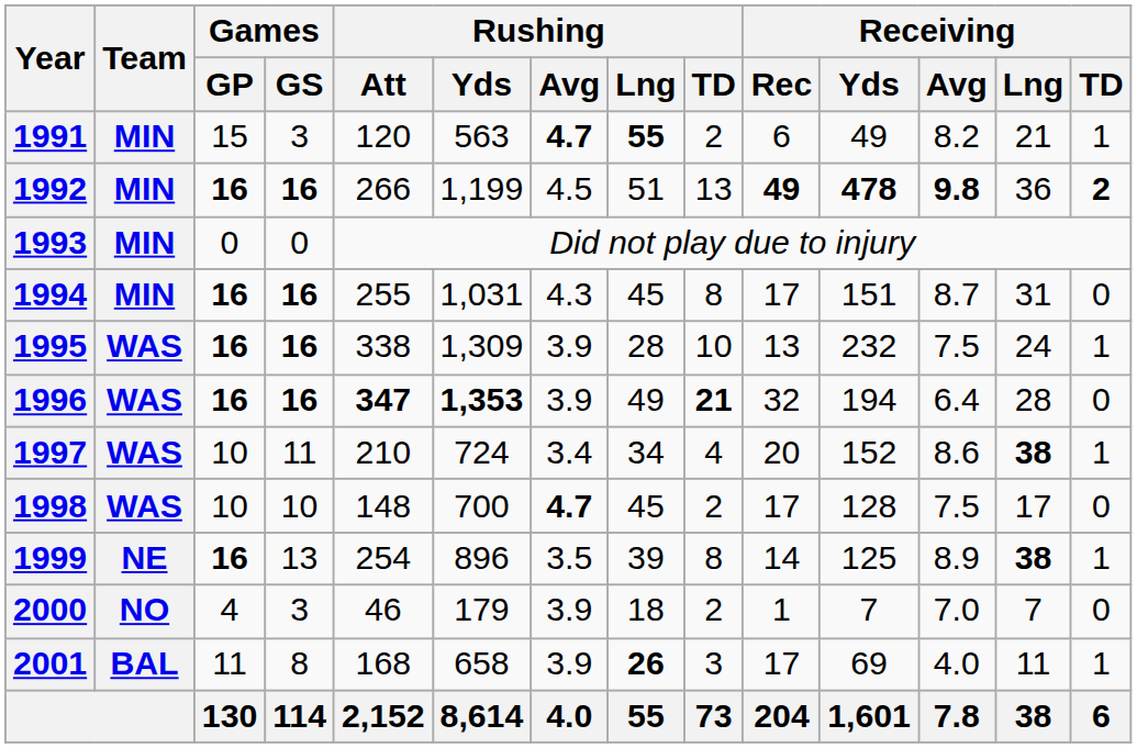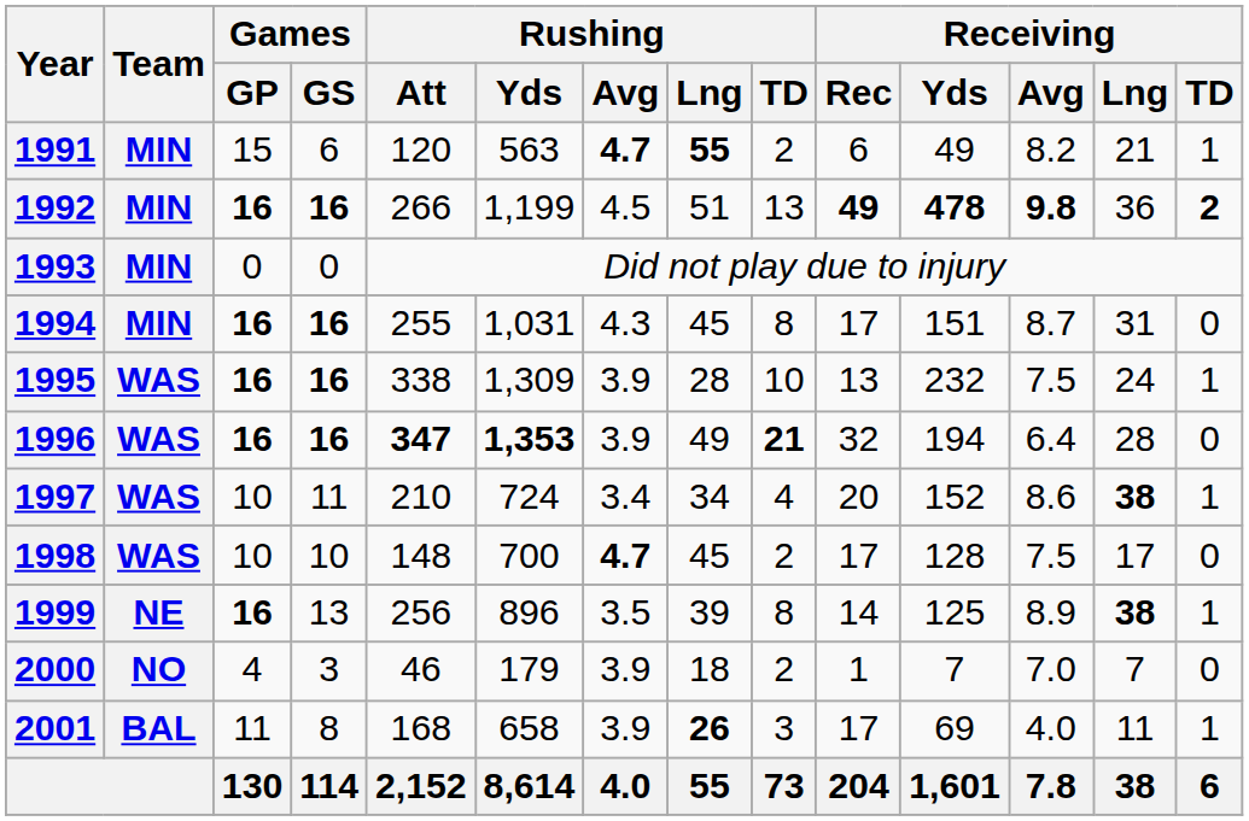 <table class=wikitable style="text-align:center">
 <tr>
 <th rowspan="2">Year</th>
 <th rowspan="2">Team</th>
 <th colspan="2">Games</th>
 <th colspan="5">Rushing</th>
 <th colspan="5">Receiving</th>
 </tr>
 <tr>
 <th>GP</th>
 <th>GS</th>
 <th>Att</th>
 <th>Yds</th>
 <th>Avg</th>
 <th>Lng</th>
 <th>TD</th>
 <th>Rec</th>
 <th>Yds</th>
 <th>Avg</th>
 <th>Lng</th>
 <th>TD</th>
 </tr>
 <tr>
 <th><a href='#'>1991</a></th>
 <th><a href='#'>MIN</a></th>
 <td>15</td>
-<td>3</td>
+<td>6</td>
 <td>120</td>
 <td>563</td>
 <td><strong>4.7</strong></td>
 <td><strong>55</strong></td>
 <td>2</td>
 <td>6</td>
 <td>49</td>
 <td>8.2</td>
 <td>21</td>
 <td>1</td>
 </tr>
 <tr>
 <th><a href='#'>1992</a></th>
 <th><a href='#'>MIN</a></th>
 <td><strong>16</strong></td>
 <td><strong>16</strong></td>
 <td>266</td>
 <td>1,199</td>
 <td>4.5</td>
 <td>51</td>
 <td>13</td>
 <td><strong>49</strong></td>
 <td><strong>478</strong></td>
 <td><strong>9.8</strong></td>
 <td>36</td>
 <td><strong>2</strong></td>
 </tr>
 <tr>
 <th><a href='#'>1993</a></th>
 <th><a href='#'>MIN</a></th>
 <td>0</td>
 <td>0</td>
 <td colspan="10"><em> Did not play due to injury</em></td>
 </tr>
 <tr>
 <th><a href='#'>1994</a></th>
 <th><a href='#'>MIN</a></th>
 <td><strong>16</strong></td>
 <td><strong>16</strong></td>
 <td>255</td>
 <td>1,031</td>
 <td>4.3</td>
 <td>45</td>
 <td>8</td>
 <td>17</td>
 <td>151</td>
 <td>8.7</td>
 <td>31</td>
 <td>0</td>
 </tr>
 <tr>
 <th><a href='#'>1995</a></th>
 <th><a href='#'>WAS</a></th>
 <td><strong>16</strong></td>
 <td><strong>16</strong></td>
 <td>338</td>
 <td>1,309</td>
 <td>3.9</td>
 <td>28</td>
 <td>10</td>
 <td>13</td>
 <td>232</td>
 <td>7.5</td>
 <td>24</td>
 <td>1</td>
 </tr>
 <tr>
 <th><a href='#'>1996</a></th>
 <th><a href='#'>WAS</a></th>
 <td><strong>16</strong></td>
 <td><strong>16</strong></td>
 <td><strong>347</strong></td>
 <td><strong>1,353</strong></td>
 <td>3.9</td>
 <td>49</td>
 <td><strong>21</strong></td>
 <td>32</td>
 <td>194</td>
 <td>6.4</td>
 <td>28</td>
 <td>0</td>
 </tr>
 <tr>
 <th><a href='#'>1997</a></th>
 <th><a href='#'>WAS</a></th>
 <td>10</td>
 <td>11</td>
 <td>210</td>
 <td>724</td>
 <td>3.4</td>
 <td>34</td>
 <td>4</td>
 <td>20</td>
 <td>152</td>
 <td>8.6</td>
 <td><strong>38</strong></td>
 <td>1</td>
 </tr>
 <tr>
 <th><a href='#'>1998</a></th>
 <th><a href='#'>WAS</a></th>
 <td>10</td>
 <td>10</td>
 <td>148</td>
 <td>700</td>
 <td><strong>4.7</strong></td>
 <td>45</td>
 <td>2</td>
 <td>17</td>
 <td>128</td>
 <td>7.5</td>
 <td>17</td>
 <td>0</td>
 </tr>
 <tr>
 <th><a href='#'>1999</a></th>
 <th><a href='#'>NE</a></th>
 <td><strong>16</strong></td>
 <td>13</td>
-<td>254</td>
+<td>256</td>
 <td>896</td>
 <td>3.5</td>
 <td>39</td>
 <td>8</td>
 <td>14</td>
 <td>125</td>
 <td>8.9</td>
 <td><strong>38</strong></td>
 <td>1</td>
 </tr>
 <tr>
 <th><a href='#'>2000</a></th>
 <th><a href='#'>NO</a></th>
 <td>4</td>
 <td>3</td>
 <td>46</td>
 <td>179</td>
 <td>3.9</td>
 <td>18</td>
 <td>2</td>
 <td>1</td>
 <td>7</td>
 <td>7.0</td>
 <td>7</td>
 <td>0</td>
 </tr>
 <tr>
 <th><a href='#'>2001</a></th>
 <th><a href='#'>BAL</a></th>
 <td>11</td>
 <td>8</td>
 <td>168</td>
 <td>658</td>
 <td>3.9</td>
 <td><strong>26</strong></td>
 <td>3</td>
 <td>17</td>
 <td>69</td>
 <td>4.0</td>
 <td>11</td>
 <td>1</td>
 </tr>
 <tr>
 <th colspan="2"></th>
 <th>130</th>
 <th>114</th>
 <th>2,152</th>
 <th>8,614</th>
 <th>4.0</th>
 <th>55</th>
 <th>73</th>
 <th>204</th>
 <th>1,601</th>
 <th>7.8</th>
 <th>38</th>
 <th>6</th>
 </tr>
 </table>
